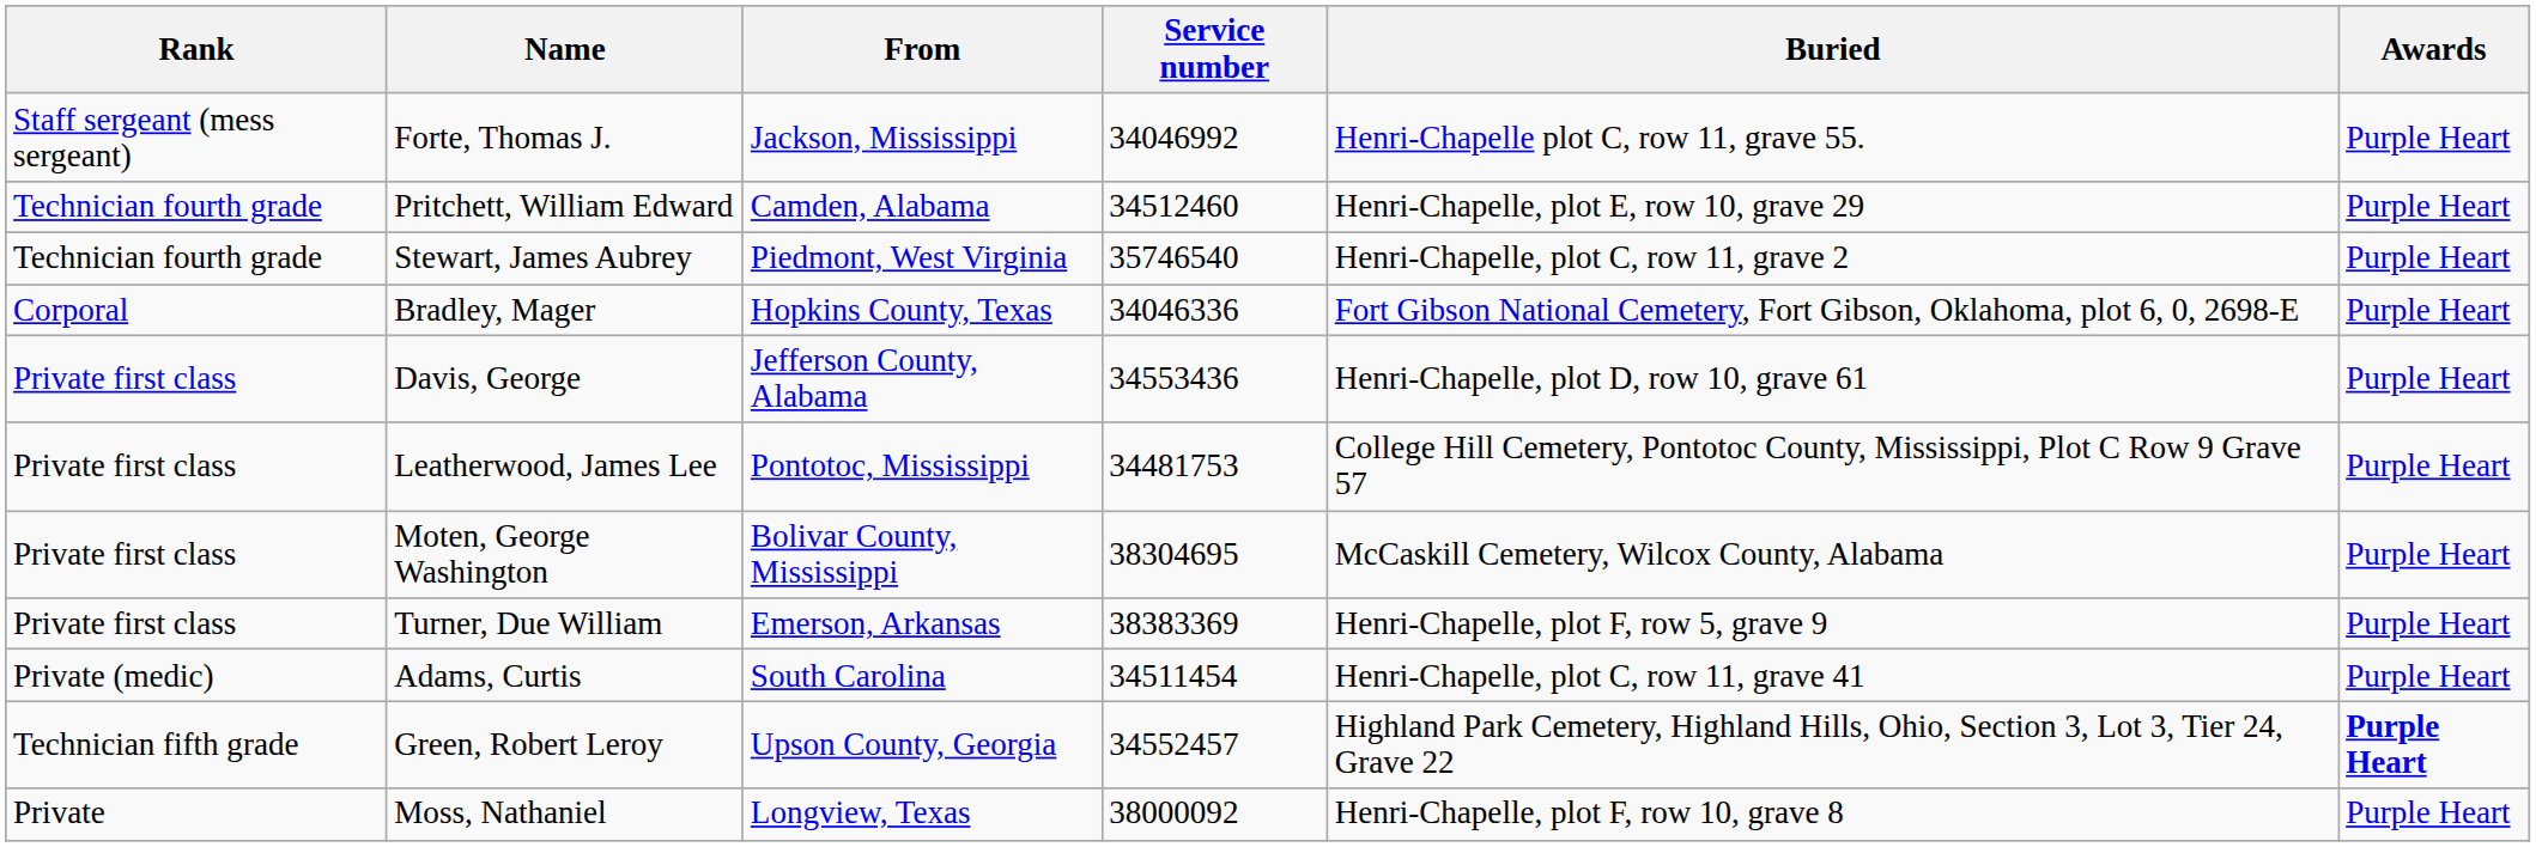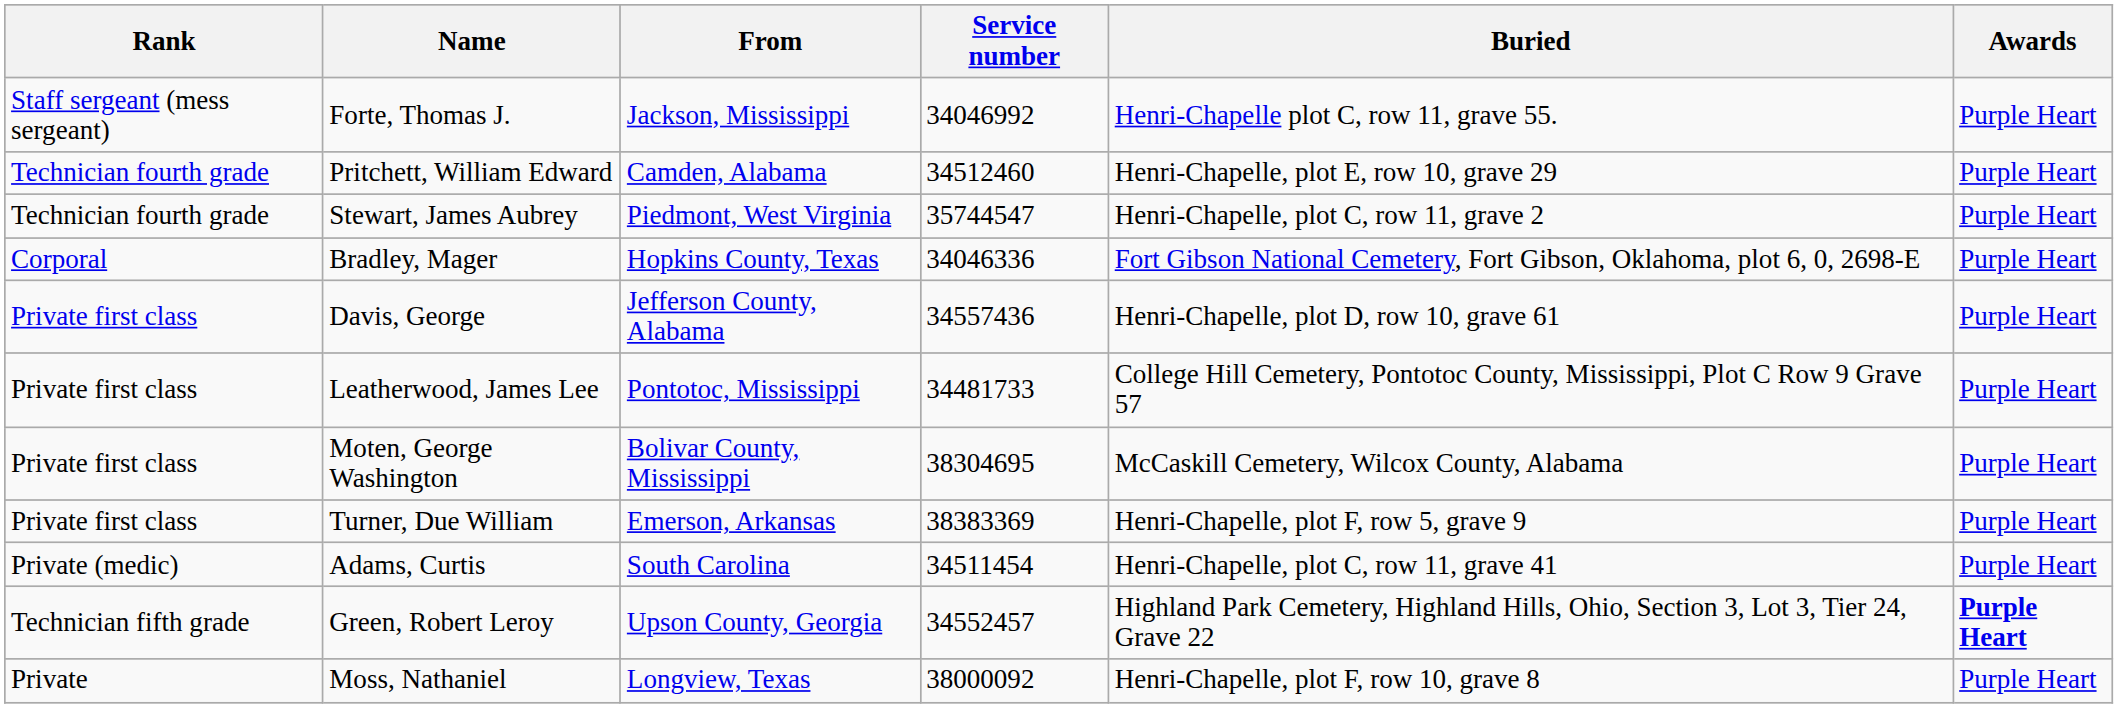 <table class="wikitable sortable">
 <tr>
 <th>Rank</th>
 <th>Name</th>
 <th>From</th>
 <th><a href='#'>Service number</a></th>
 <th>Buried</th>
 <th>Awards</th>
 </tr>
 <tr>
 <td><a href='#'>Staff sergeant</a> (mess sergeant)</td>
 <td>Forte, Thomas J.</td>
 <td><a href='#'>Jackson, Mississippi</a></td>
 <td>34046992</td>
 <td><a href='#'>Henri-Chapelle</a> plot C, row 11, grave 55.</td>
 <td><a href='#'>Purple Heart</a></td>
 </tr>
 <tr>
 <td><a href='#'>Technician fourth grade</a></td>
 <td>Pritchett, William Edward</td>
 <td><a href='#'>Camden, Alabama</a></td>
 <td>34512460</td>
 <td>Henri-Chapelle, plot E, row 10, grave 29</td>
 <td><a href='#'>Purple Heart</a></td>
 </tr>
 <tr>
 <td>Technician fourth grade</td>
 <td>Stewart, James Aubrey</td>
 <td><a href='#'>Piedmont, West Virginia</a></td>
-<td>35746540</td>
+<td>35744547</td>
 <td>Henri-Chapelle, plot C, row 11, grave 2</td>
 <td><a href='#'>Purple Heart</a></td>
 </tr>
 <tr>
 <td><a href='#'>Corporal</a></td>
 <td>Bradley, Mager</td>
 <td><a href='#'>Hopkins County, Texas</a></td>
 <td>34046336</td>
 <td><a href='#'>Fort Gibson National Cemetery</a>, Fort Gibson, Oklahoma, plot 6, 0, 2698-E</td>
 <td><a href='#'>Purple Heart</a></td>
 </tr>
 <tr>
 <td><a href='#'>Private first class</a></td>
 <td>Davis, George</td>
 <td><a href='#'>Jefferson County, Alabama</a></td>
-<td>34553436</td>
+<td>34557436</td>
 <td>Henri-Chapelle, plot D, row 10, grave 61</td>
 <td><a href='#'>Purple Heart</a></td>
 </tr>
 <tr>
 <td>Private first class</td>
 <td>Leatherwood, James Lee</td>
 <td><a href='#'>Pontotoc, Mississippi</a></td>
-<td>34481753</td>
+<td>34481733</td>
 <td>College Hill Cemetery, Pontotoc County, Mississippi, Plot C Row 9 Grave 57</td>
 <td><a href='#'>Purple Heart</a></td>
 </tr>
 <tr>
 <td>Private first class</td>
 <td>Moten, George Washington</td>
 <td><a href='#'>Bolivar County, Mississippi</a></td>
 <td>38304695</td>
 <td>McCaskill Cemetery, Wilcox County, Alabama</td>
 <td><a href='#'>Purple Heart</a></td>
 </tr>
 <tr>
 <td>Private first class</td>
 <td>Turner, Due William</td>
 <td><a href='#'>Emerson, Arkansas</a></td>
 <td>38383369</td>
 <td>Henri-Chapelle, plot F, row 5, grave 9</td>
 <td><a href='#'>Purple Heart</a></td>
 </tr>
 <tr>
 <td>Private (medic)</td>
 <td>Adams, Curtis</td>
 <td><a href='#'>South Carolina</a></td>
 <td>34511454</td>
 <td>Henri-Chapelle, plot C, row 11, grave 41</td>
 <td><a href='#'>Purple Heart</a></td>
 </tr>
 <tr>
 <td>Technician fifth grade</td>
 <td>Green, Robert Leroy</td>
 <td><a href='#'>Upson County, Georgia</a></td>
 <td>34552457</td>
 <td>Highland Park Cemetery, Highland Hills, Ohio, Section 3, Lot 3, Tier 24, Grave 22</td>
 <td><strong><a href='#'>Purple Heart</a></strong></td>
 </tr>
 <tr>
 <td>Private</td>
 <td>Moss, Nathaniel</td>
 <td><a href='#'>Longview, Texas</a></td>
 <td>38000092</td>
 <td>Henri-Chapelle, plot F, row 10, grave 8</td>
 <td><a href='#'>Purple Heart</a></td>
 </tr>
 </table>
